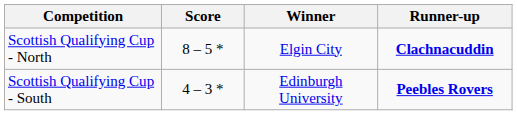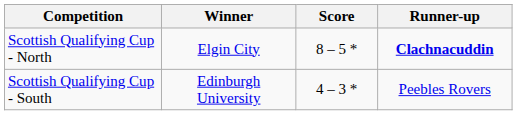 <table class="wikitable" style="text-align: center;">
 <tr>
 <th width=160>Competition</th>
+<th width=135>Winner</th>
 <th width=80>Score</th>
-<th width=135>Winner</th>
 <th width=135>Runner-up</th>
 </tr>
 <tr>
 <td align=left><a href='#'>Scottish Qualifying Cup</a> - North</td>
+<td><a href='#'>Elgin City</a></td>
 <td>8 – 5 *</td>
-<td><a href='#'>Elgin City</a></td>
 <td><strong><a href='#'>Clachnacuddin</a></strong></td>
 </tr>
 <tr>
 <td align=left><a href='#'>Scottish Qualifying Cup</a> - South</td>
+<td><a href='#'>Edinburgh University</a></td>
 <td>4 – 3 *</td>
-<td><a href='#'>Edinburgh University</a></td>
-<td><strong><a href='#'>Peebles Rovers</a></strong></td>
+<td><a href='#'>Peebles Rovers</a></td>
 </tr>
 </table>
